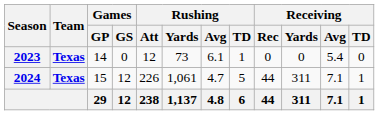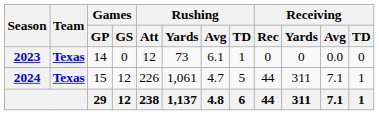 <table class="wikitable" style="text-align:center;">
 <tr>
 <th rowspan="2">Season</th>
 <th rowspan="2">Team</th>
 <th colspan="2">Games</th>
 <th colspan="4">Rushing</th>
 <th colspan="4">Receiving</th>
 </tr>
 <tr>
 <th>GP</th>
 <th>GS</th>
 <th>Att</th>
 <th>Yards</th>
 <th>Avg</th>
 <th>TD</th>
 <th>Rec</th>
 <th>Yards</th>
 <th>Avg</th>
 <th>TD</th>
 </tr>
 <tr>
 <th><a href='#'>2023</a></th>
 <th><a href='#'>Texas</a></th>
 <td>14</td>
 <td>0</td>
 <td>12</td>
 <td>73</td>
 <td>6.1</td>
 <td>1</td>
 <td>0</td>
 <td>0</td>
-<td>5.4</td>
+<td>0.0</td>
 <td>0</td>
 </tr>
 <tr>
 <th><a href='#'>2024</a></th>
 <th><a href='#'>Texas</a></th>
 <td>15</td>
 <td>12</td>
 <td>226</td>
 <td>1,061</td>
 <td>4.7</td>
 <td>5</td>
 <td>44</td>
 <td>311</td>
 <td>7.1</td>
 <td>1</td>
 </tr>
 <tr>
 <th colspan="2"></th>
 <th>29</th>
 <th>12</th>
 <th>238</th>
 <th>1,137</th>
 <th>4.8</th>
 <th>6</th>
 <th>44</th>
 <th>311</th>
 <th>7.1</th>
 <th>1</th>
 </tr>
 </table>
